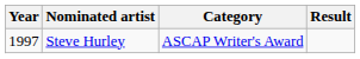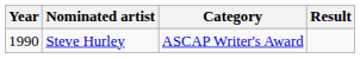 <table class="wikitable">
 <tr>
 <th>Year</th>
 <th>Nominated artist</th>
 <th>Category</th>
 <th>Result</th>
 </tr>
 <tr>
-<td>1997</td>
+<td>1990</td>
 <td><a href='#'>Steve Hurley</a></td>
 <td><a href='#'>ASCAP Writer's Award</a></td>
 <td></td>
 </tr>
 </table>
